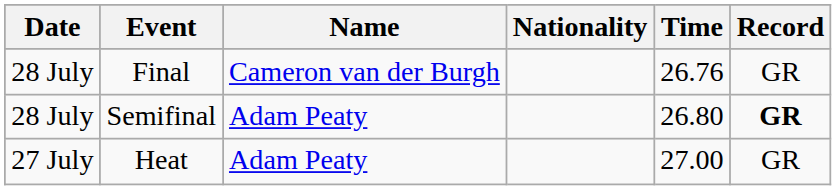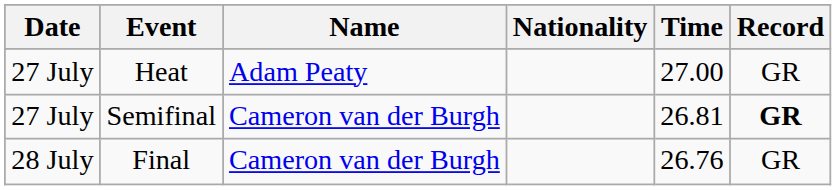 <table class=wikitable style=text-align:center>
 <tr>
 <th>Date</th>
 <th>Event</th>
 <th>Name</th>
 <th>Nationality</th>
 <th>Time</th>
 <th>Record</th>
 </tr>
 <tr>
+<td>27 July</td>
+<td>Heat</td>
+<td align=left><a href='#'>Adam Peaty</a></td>
+<td align=left></td>
+<td>27.00</td>
+<td>GR</td>
+</tr>
+<tr>
+<td>27 July</td>
+<td>Semifinal</td>
+<td align=left><a href='#'>Cameron van der Burgh</a></td>
+<td align=left></td>
+<td>26.81</td>
+<td><strong>GR</strong></td>
+</tr>
+<tr>
 <td>28 July</td>
 <td>Final</td>
 <td align=left><a href='#'>Cameron van der Burgh</a></td>
 <td align=left></td>
 <td>26.76</td>
 <td>GR</td>
 </tr>
-<tr>
-<td>28 July</td>
-<td>Semifinal</td>
-<td align=left><a href='#'>Adam Peaty</a></td>
-<td align=left></td>
-<td>26.80</td>
-<td><strong>GR</strong></td>
-</tr>
-<tr>
-<td>27 July</td>
-<td>Heat</td>
-<td align=left><a href='#'>Adam Peaty</a></td>
-<td align=left></td>
-<td>27.00</td>
-<td>GR</td>
-</tr>
 </table>
